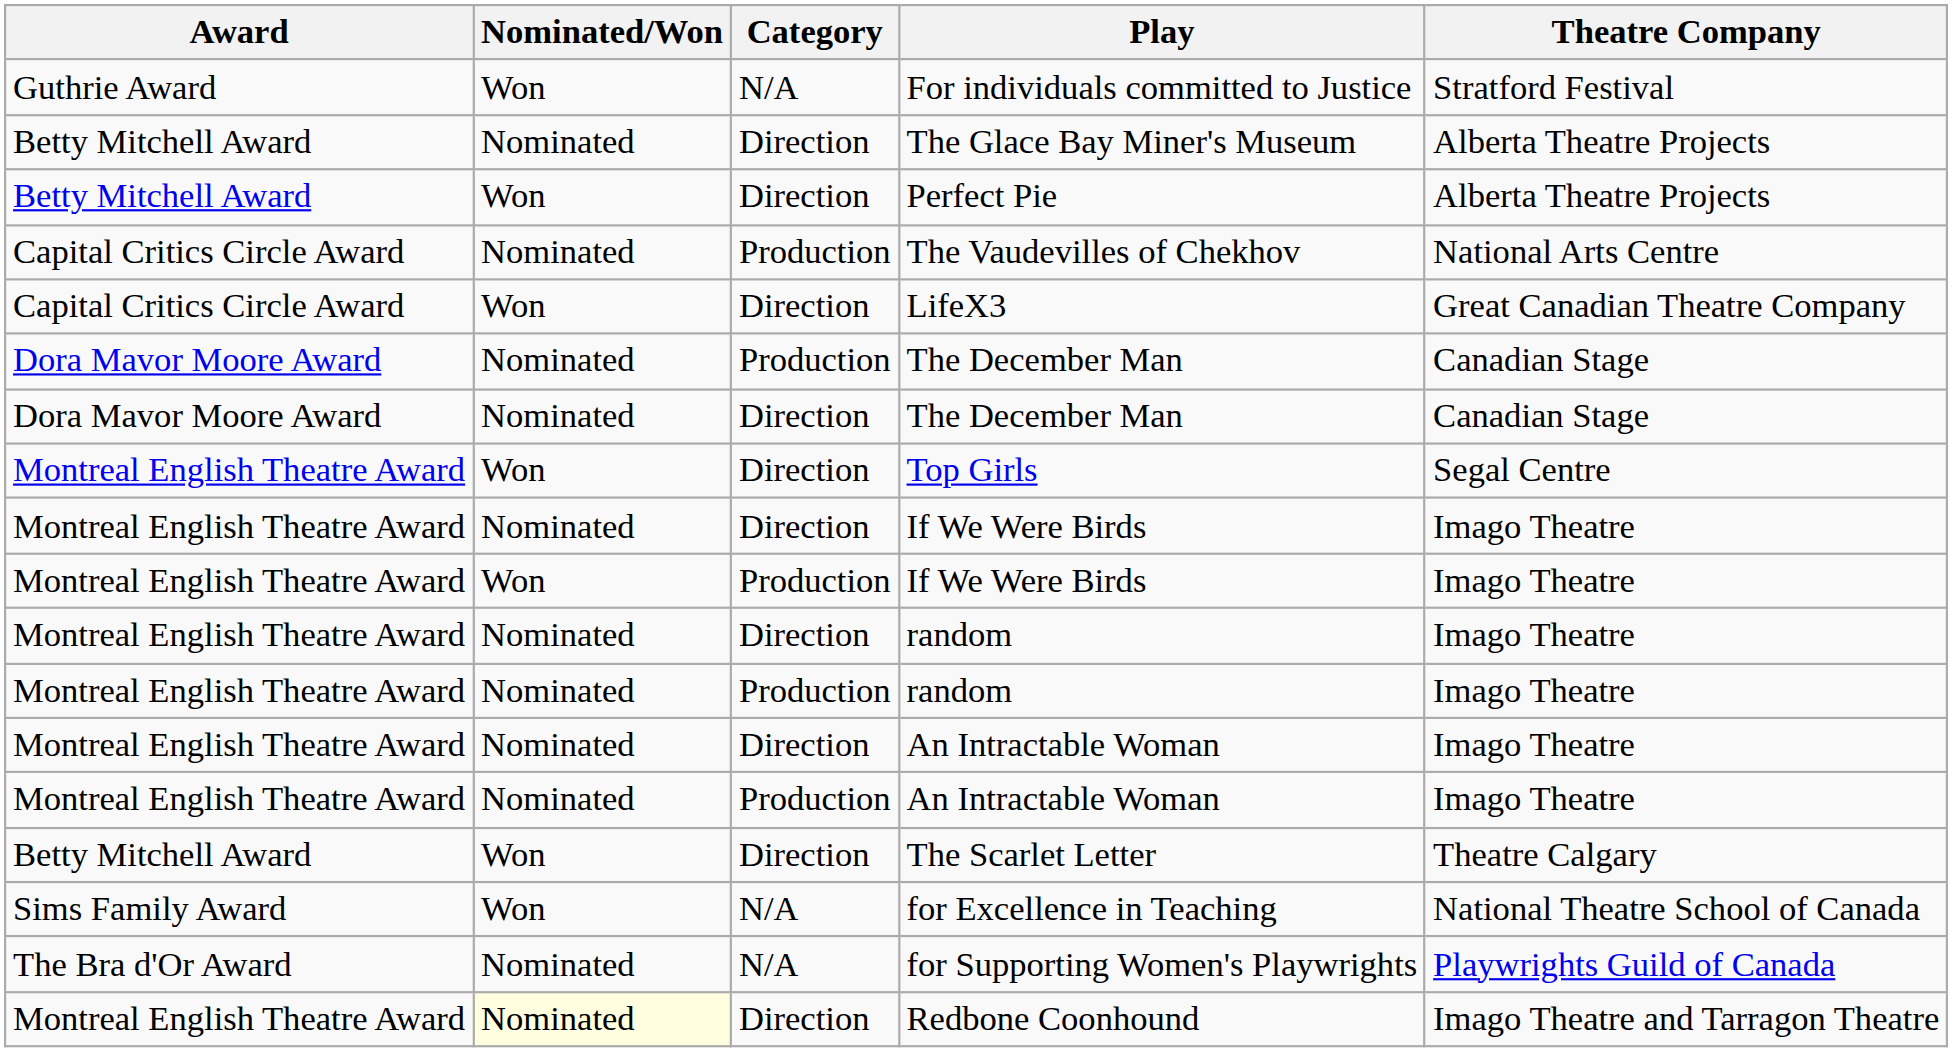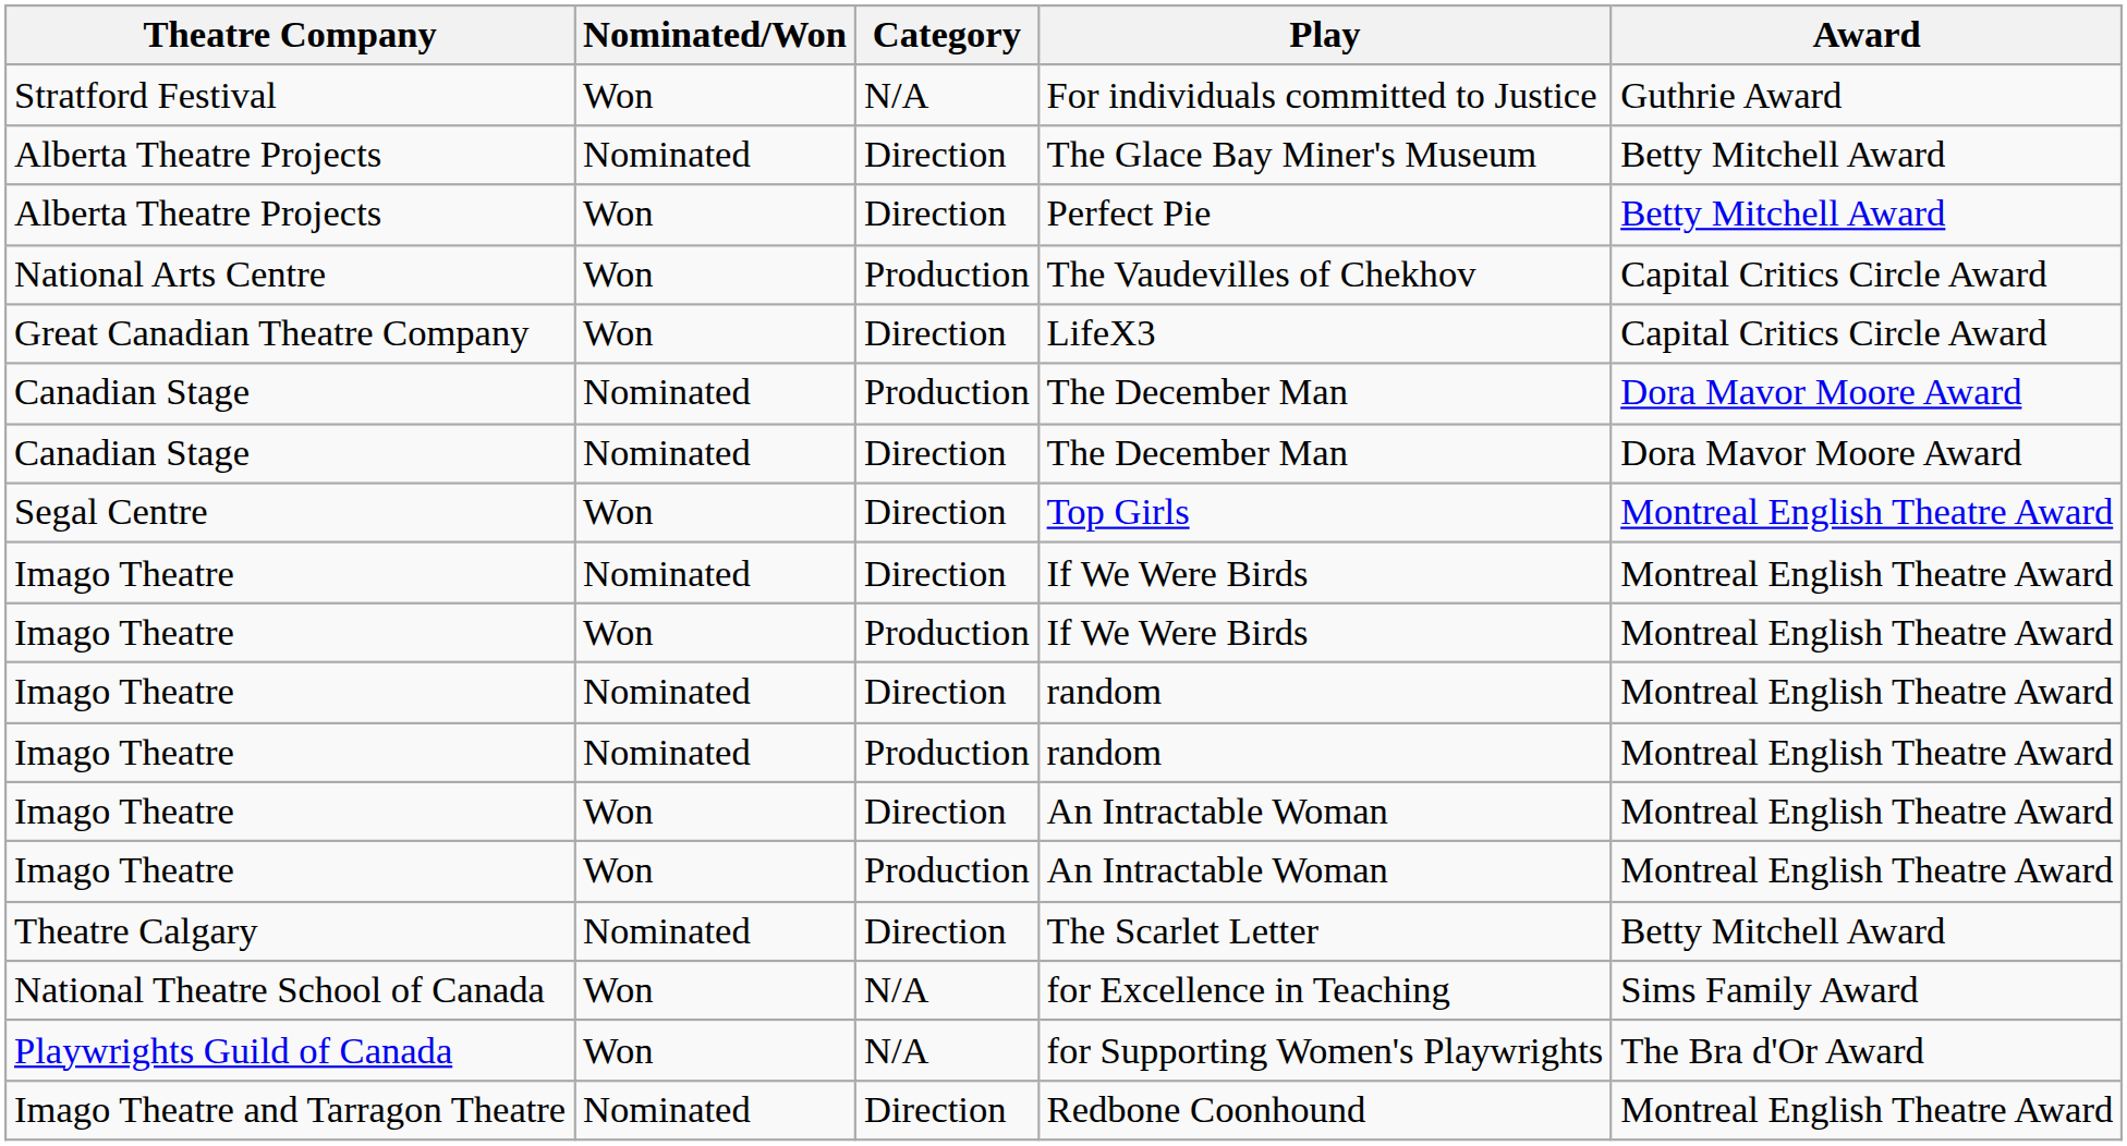 <table class="wikitable sortable">
 <tr>
-<th>Award</th>
+<th>Theatre Company</th>
 <th>Nominated/Won</th>
 <th>Category</th>
 <th>Play</th>
-<th>Theatre Company</th>
+<th>Award</th>
 </tr>
 <tr>
-<td>Guthrie Award</td>
+<td>Stratford Festival</td>
 <td>Won</td>
 <td>N/A</td>
 <td>For individuals committed to Justice</td>
-<td>Stratford Festival</td>
+<td>Guthrie Award</td>
 </tr>
 <tr>
-<td>Betty Mitchell Award</td>
+<td>Alberta Theatre Projects</td>
 <td>Nominated</td>
 <td>Direction</td>
 <td>The Glace Bay Miner's Museum</td>
-<td>Alberta Theatre Projects</td>
+<td>Betty Mitchell Award</td>
 </tr>
 <tr>
-<td><a href='#'>Betty Mitchell Award</a></td>
+<td>Alberta Theatre Projects</td>
 <td>Won</td>
 <td>Direction</td>
 <td>Perfect Pie</td>
-<td>Alberta Theatre Projects</td>
+<td><a href='#'>Betty Mitchell Award</a></td>
 </tr>
 <tr>
-<td>Capital Critics Circle Award</td>
-<td>Nominated</td>
+<td>National Arts Centre</td>
+<td>Won</td>
 <td>Production</td>
 <td>The Vaudevilles of Chekhov</td>
-<td>National Arts Centre</td>
+<td>Capital Critics Circle Award</td>
 </tr>
 <tr>
-<td>Capital Critics Circle Award</td>
+<td>Great Canadian Theatre Company</td>
 <td>Won</td>
 <td>Direction</td>
 <td>LifeX3</td>
-<td>Great Canadian Theatre Company</td>
+<td>Capital Critics Circle Award</td>
 </tr>
 <tr>
-<td><a href='#'>Dora Mavor Moore Award</a></td>
+<td>Canadian Stage</td>
 <td>Nominated</td>
 <td>Production</td>
 <td>The December Man</td>
-<td>Canadian Stage</td>
+<td><a href='#'>Dora Mavor Moore Award</a></td>
 </tr>
 <tr>
-<td>Dora Mavor Moore Award</td>
+<td>Canadian Stage</td>
 <td>Nominated</td>
 <td>Direction</td>
 <td>The December Man</td>
-<td>Canadian Stage</td>
+<td>Dora Mavor Moore Award</td>
 </tr>
 <tr>
-<td><a href='#'>Montreal English Theatre Award</a></td>
+<td>Segal Centre</td>
 <td>Won</td>
 <td>Direction</td>
 <td><a href='#'>Top Girls</a></td>
-<td>Segal Centre</td>
+<td><a href='#'>Montreal English Theatre Award</a></td>
 </tr>
 <tr>
-<td>Montreal English Theatre Award</td>
+<td>Imago Theatre</td>
 <td>Nominated</td>
 <td>Direction</td>
 <td>If We Were Birds</td>
-<td>Imago Theatre</td>
+<td>Montreal English Theatre Award</td>
 </tr>
 <tr>
-<td>Montreal English Theatre Award</td>
+<td>Imago Theatre</td>
 <td>Won</td>
 <td>Production</td>
 <td>If We Were Birds</td>
-<td>Imago Theatre</td>
+<td>Montreal English Theatre Award</td>
 </tr>
 <tr>
-<td>Montreal English Theatre Award</td>
+<td>Imago Theatre</td>
 <td>Nominated</td>
 <td>Direction</td>
 <td>random</td>
-<td>Imago Theatre</td>
+<td>Montreal English Theatre Award</td>
 </tr>
 <tr>
-<td>Montreal English Theatre Award</td>
+<td>Imago Theatre</td>
 <td>Nominated</td>
 <td>Production</td>
 <td>random</td>
-<td>Imago Theatre</td>
+<td>Montreal English Theatre Award</td>
 </tr>
 <tr>
+<td>Imago Theatre</td>
+<td>Won</td>
+<td>Direction</td>
+<td>An Intractable Woman</td>
 <td>Montreal English Theatre Award</td>
+</tr>
+<tr>
+<td>Imago Theatre</td>
+<td>Won</td>
+<td>Production</td>
+<td>An Intractable Woman</td>
+<td>Montreal English Theatre Award</td>
+</tr>
+<tr>
+<td>Theatre Calgary</td>
 <td>Nominated</td>
 <td>Direction</td>
-<td>An Intractable Woman</td>
-<td>Imago Theatre</td>
+<td>The Scarlet Letter</td>
+<td>Betty Mitchell Award</td>
 </tr>
 <tr>
-<td>Montreal English Theatre Award</td>
-<td>Nominated</td>
-<td>Production</td>
-<td>An Intractable Woman</td>
-<td>Imago Theatre</td>
-</tr>
-<tr>
-<td>Betty Mitchell Award</td>
-<td>Won</td>
-<td>Direction</td>
-<td>The Scarlet Letter</td>
-<td>Theatre Calgary</td>
-</tr>
-<tr>
-<td>Sims Family Award</td>
+<td>National Theatre School of Canada</td>
 <td>Won</td>
 <td>N/A</td>
 <td>for Excellence in Teaching</td>
-<td>National Theatre School of Canada</td>
+<td>Sims Family Award</td>
 </tr>
 <tr>
-<td>The Bra d'Or Award</td>
-<td>Nominated</td>
+<td><a href='#'>Playwrights Guild of Canada</a></td>
+<td>Won</td>
 <td>N/A</td>
 <td>for Supporting Women's Playwrights</td>
-<td><a href='#'>Playwrights Guild of Canada</a></td>
+<td>The Bra d'Or Award</td>
 </tr>
 <tr>
-<td>Montreal English Theatre Award</td>
-<td style="background: lightyellow;">Nominated</td>
+<td>Imago Theatre and Tarragon Theatre</td>
+<td>Nominated</td>
 <td>Direction</td>
 <td>Redbone Coonhound</td>
-<td>Imago Theatre and Tarragon Theatre</td>
+<td>Montreal English Theatre Award</td>
 </tr>
 </table>
